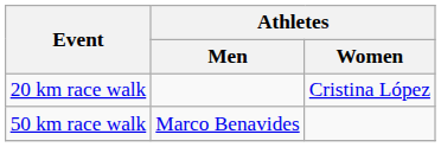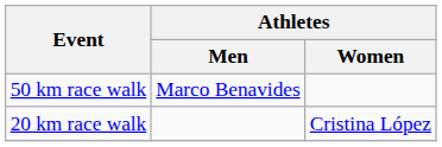 <table class=wikitable style="font-size:90%">
 <tr>
 <th rowspan=2>Event</th>
 <th colspan=2>Athletes</th>
 </tr>
 <tr>
 <th>Men</th>
 <th>Women</th>
 </tr>
 <tr>
+<td><a href='#'>50 km race walk</a></td>
+<td><a href='#'>Marco Benavides</a></td>
+<td></td>
+</tr>
+<tr>
 <td><a href='#'>20 km race walk</a></td>
 <td></td>
 <td><a href='#'>Cristina López</a></td>
 </tr>
 <tr>
-<td><a href='#'>50 km race walk</a></td>
-<td><a href='#'>Marco Benavides</a></td>
-<td></td>
-</tr>
-<tr>
 </tr>
 </table>
